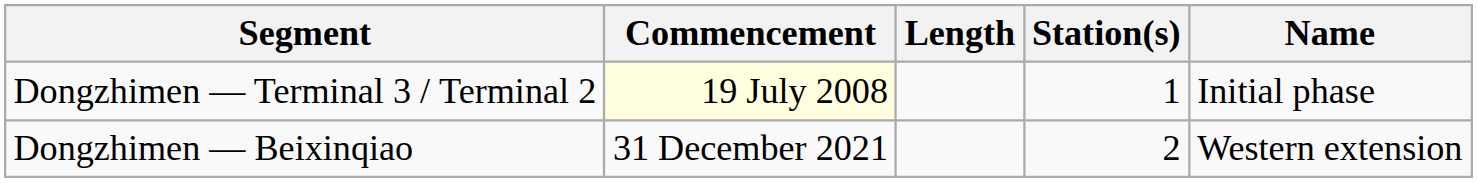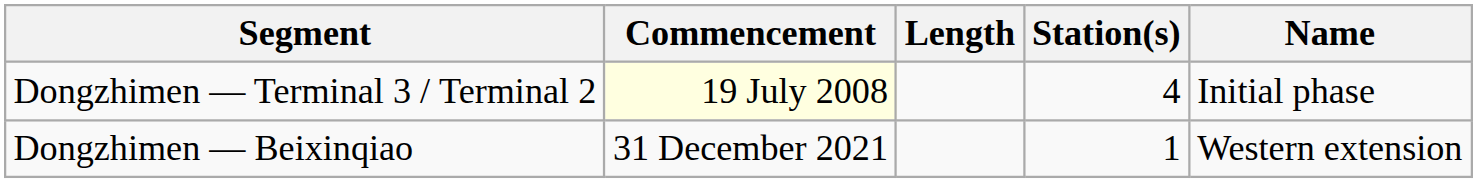 <table class="wikitable" style="border-collapse: collapse; text-align: right;">
 <tr>
 <th>Segment</th>
 <th>Commencement</th>
 <th>Length</th>
 <th>Station(s)</th>
 <th>Name</th>
 </tr>
 <tr>
 <td style="text-align: left;">Dongzhimen — Terminal 3 / Terminal 2</td>
 <td style="background: lightyellow;">19 July 2008</td>
 <td></td>
-<td>1</td>
+<td>4</td>
 <td style="text-align: left;">Initial phase</td>
 </tr>
 <tr>
 <td style="text-align: left;">Dongzhimen — Beixinqiao</td>
 <td>31 December 2021</td>
 <td></td>
-<td>2</td>
+<td>1</td>
 <td style="text-align: left;">Western extension</td>
 </tr>
 </table>
